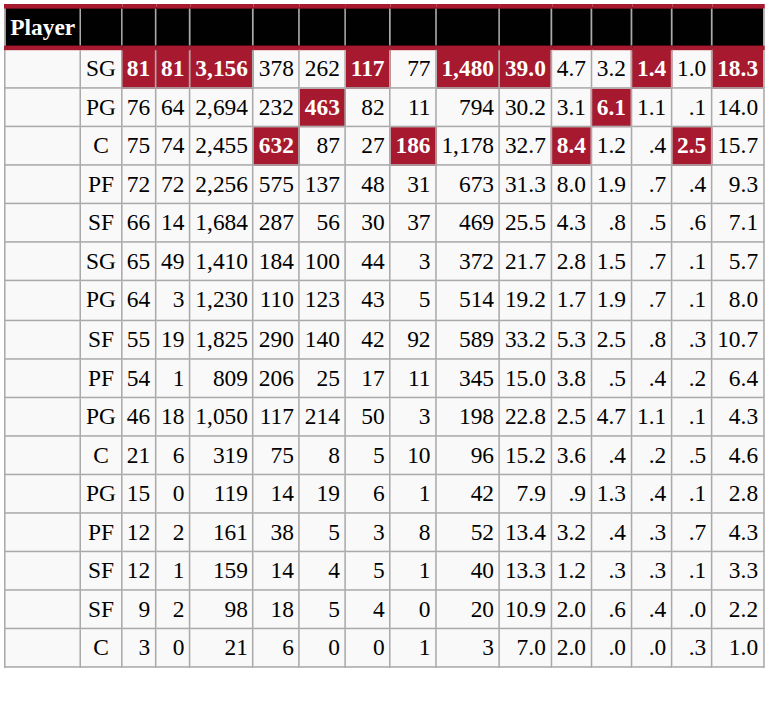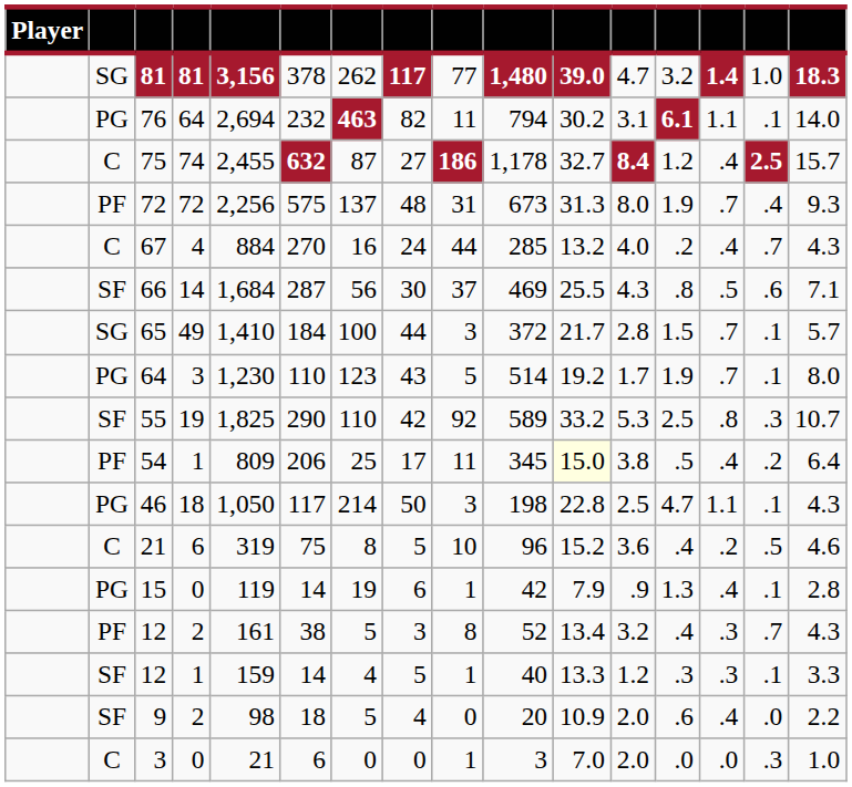 <table class="wikitable sortable" style="font-size: 95%; text-align:right;">
 <tr>
 <th style="background:#010101; color:#FFFFFF; border-top:#A6192E 3px solid; border-bottom:#A6192E 3px solid;">Player</th>
 <th style="background:#010101; color:#FFFFFF; border-top:#A6192E 3px solid; border-bottom:#A6192E 3px solid;"></th>
 <th style="background:#010101; color:#FFFFFF; border-top:#A6192E 3px solid; border-bottom:#A6192E 3px solid;"></th>
 <th style="background:#010101; color:#FFFFFF; border-top:#A6192E 3px solid; border-bottom:#A6192E 3px solid;"></th>
 <th style="background:#010101; color:#FFFFFF; border-top:#A6192E 3px solid; border-bottom:#A6192E 3px solid;"></th>
 <th style="background:#010101; color:#FFFFFF; border-top:#A6192E 3px solid; border-bottom:#A6192E 3px solid;"></th>
 <th style="background:#010101; color:#FFFFFF; border-top:#A6192E 3px solid; border-bottom:#A6192E 3px solid;"></th>
 <th style="background:#010101; color:#FFFFFF; border-top:#A6192E 3px solid; border-bottom:#A6192E 3px solid;"></th>
 <th style="background:#010101; color:#FFFFFF; border-top:#A6192E 3px solid; border-bottom:#A6192E 3px solid;"></th>
 <th style="background:#010101; color:#FFFFFF; border-top:#A6192E 3px solid; border-bottom:#A6192E 3px solid;"></th>
 <th style="background:#010101; color:#FFFFFF; border-top:#A6192E 3px solid; border-bottom:#A6192E 3px solid;"></th>
 <th style="background:#010101; color:#FFFFFF; border-top:#A6192E 3px solid; border-bottom:#A6192E 3px solid;"></th>
 <th style="background:#010101; color:#FFFFFF; border-top:#A6192E 3px solid; border-bottom:#A6192E 3px solid;"></th>
 <th style="background:#010101; color:#FFFFFF; border-top:#A6192E 3px solid; border-bottom:#A6192E 3px solid;"></th>
 <th style="background:#010101; color:#FFFFFF; border-top:#A6192E 3px solid; border-bottom:#A6192E 3px solid;"></th>
 <th style="background:#010101; color:#FFFFFF; border-top:#A6192E 3px solid; border-bottom:#A6192E 3px solid;"></th>
 </tr>
 <tr>
 <td style="text-align:left;"></td>
 <td style="text-align:center;">SG</td>
 <td style="background:#A6192E; color:#FFFFFF;"><strong>81</strong></td>
 <td style="background:#A6192E; color:#FFFFFF;"><strong>81</strong></td>
 <td style="background:#A6192E; color:#FFFFFF;"><strong>3,156</strong></td>
 <td>378</td>
 <td>262</td>
 <td style="background:#A6192E; color:#FFFFFF;"><strong>117</strong></td>
 <td>77</td>
 <td style="background:#A6192E; color:#FFFFFF;"><strong>1,480</strong></td>
 <td style="background:#A6192E; color:#FFFFFF;"><strong>39.0</strong></td>
 <td>4.7</td>
 <td>3.2</td>
 <td style="background:#A6192E; color:#FFFFFF;"><strong>1.4</strong></td>
 <td>1.0</td>
 <td style="background:#A6192E; color:#FFFFFF;"><strong>18.3</strong></td>
 </tr>
 <tr>
 <td style="text-align:left;"></td>
 <td style="text-align:center;">PG</td>
 <td>76</td>
 <td>64</td>
 <td>2,694</td>
 <td>232</td>
 <td style="background:#A6192E; color:#FFFFFF;"><strong>463</strong></td>
 <td>82</td>
 <td>11</td>
 <td>794</td>
 <td>30.2</td>
 <td>3.1</td>
 <td style="background:#A6192E; color:#FFFFFF;"><strong>6.1</strong></td>
 <td>1.1</td>
 <td>.1</td>
 <td>14.0</td>
 </tr>
 <tr>
 <td style="text-align:left;"></td>
 <td style="text-align:center;">C</td>
 <td>75</td>
 <td>74</td>
 <td>2,455</td>
 <td style="background:#A6192E; color:#FFFFFF;"><strong>632</strong></td>
 <td>87</td>
 <td>27</td>
 <td style="background:#A6192E; color:#FFFFFF;"><strong>186</strong></td>
 <td>1,178</td>
 <td>32.7</td>
 <td style="background:#A6192E; color:#FFFFFF;"><strong>8.4</strong></td>
 <td>1.2</td>
 <td>.4</td>
 <td style="background:#A6192E; color:#FFFFFF;"><strong>2.5</strong></td>
 <td>15.7</td>
 </tr>
 <tr>
 <td style="text-align:left;"></td>
 <td style="text-align:center;">PF</td>
 <td>72</td>
 <td>72</td>
 <td>2,256</td>
 <td>575</td>
 <td>137</td>
 <td>48</td>
 <td>31</td>
 <td>673</td>
 <td>31.3</td>
 <td>8.0</td>
 <td>1.9</td>
 <td>.7</td>
 <td>.4</td>
 <td>9.3</td>
 </tr>
 <tr>
 <td style="text-align:left;"></td>
+<td style="text-align:center;">C</td>
+<td>67</td>
+<td>4</td>
+<td>884</td>
+<td>270</td>
+<td>16</td>
+<td>24</td>
+<td>44</td>
+<td>285</td>
+<td>13.2</td>
+<td>4.0</td>
+<td>.2</td>
+<td>.4</td>
+<td>.7</td>
+<td>4.3</td>
+</tr>
+<tr>
+<td style="text-align:left;"></td>
 <td style="text-align:center;">SF</td>
 <td>66</td>
 <td>14</td>
 <td>1,684</td>
 <td>287</td>
 <td>56</td>
 <td>30</td>
 <td>37</td>
 <td>469</td>
 <td>25.5</td>
 <td>4.3</td>
 <td>.8</td>
 <td>.5</td>
 <td>.6</td>
 <td>7.1</td>
 </tr>
 <tr>
 <td style="text-align:left;"></td>
 <td style="text-align:center;">SG</td>
 <td>65</td>
 <td>49</td>
 <td>1,410</td>
 <td>184</td>
 <td>100</td>
 <td>44</td>
 <td>3</td>
 <td>372</td>
 <td>21.7</td>
 <td>2.8</td>
 <td>1.5</td>
 <td>.7</td>
 <td>.1</td>
 <td>5.7</td>
 </tr>
 <tr>
 <td style="text-align:left;"></td>
 <td style="text-align:center;">PG</td>
 <td>64</td>
 <td>3</td>
 <td>1,230</td>
 <td>110</td>
 <td>123</td>
 <td>43</td>
 <td>5</td>
 <td>514</td>
 <td>19.2</td>
 <td>1.7</td>
 <td>1.9</td>
 <td>.7</td>
 <td>.1</td>
 <td>8.0</td>
 </tr>
 <tr>
 <td style="text-align:left;"></td>
 <td style="text-align:center;">SF</td>
 <td>55</td>
 <td>19</td>
 <td>1,825</td>
 <td>290</td>
-<td>140</td>
+<td>110</td>
 <td>42</td>
 <td>92</td>
 <td>589</td>
 <td>33.2</td>
 <td>5.3</td>
 <td>2.5</td>
 <td>.8</td>
 <td>.3</td>
 <td>10.7</td>
 </tr>
 <tr>
 <td style="text-align:left;"></td>
 <td style="text-align:center;">PF</td>
 <td>54</td>
 <td>1</td>
 <td>809</td>
 <td>206</td>
 <td>25</td>
 <td>17</td>
 <td>11</td>
 <td>345</td>
-<td>15.0</td>
+<td style="background: lightyellow;">15.0</td>
 <td>3.8</td>
 <td>.5</td>
 <td>.4</td>
 <td>.2</td>
 <td>6.4</td>
 </tr>
 <tr>
 <td style="text-align:left;"></td>
 <td style="text-align:center;">PG</td>
 <td>46</td>
 <td>18</td>
 <td>1,050</td>
 <td>117</td>
 <td>214</td>
 <td>50</td>
 <td>3</td>
 <td>198</td>
 <td>22.8</td>
 <td>2.5</td>
 <td>4.7</td>
 <td>1.1</td>
 <td>.1</td>
 <td>4.3</td>
 </tr>
 <tr>
 <td style="text-align:left;"></td>
 <td style="text-align:center;">C</td>
 <td>21</td>
 <td>6</td>
 <td>319</td>
 <td>75</td>
 <td>8</td>
 <td>5</td>
 <td>10</td>
 <td>96</td>
 <td>15.2</td>
 <td>3.6</td>
 <td>.4</td>
 <td>.2</td>
 <td>.5</td>
 <td>4.6</td>
 </tr>
 <tr>
 <td style="text-align:left;"></td>
 <td style="text-align:center;">PG</td>
 <td>15</td>
 <td>0</td>
 <td>119</td>
 <td>14</td>
 <td>19</td>
 <td>6</td>
 <td>1</td>
 <td>42</td>
 <td>7.9</td>
 <td>.9</td>
 <td>1.3</td>
 <td>.4</td>
 <td>.1</td>
 <td>2.8</td>
 </tr>
 <tr>
 <td style="text-align:left;"></td>
 <td style="text-align:center;">PF</td>
 <td>12</td>
 <td>2</td>
 <td>161</td>
 <td>38</td>
 <td>5</td>
 <td>3</td>
 <td>8</td>
 <td>52</td>
 <td>13.4</td>
 <td>3.2</td>
 <td>.4</td>
 <td>.3</td>
 <td>.7</td>
 <td>4.3</td>
 </tr>
 <tr>
 <td style="text-align:left;"></td>
 <td style="text-align:center;">SF</td>
 <td>12</td>
 <td>1</td>
 <td>159</td>
 <td>14</td>
 <td>4</td>
 <td>5</td>
 <td>1</td>
 <td>40</td>
 <td>13.3</td>
 <td>1.2</td>
 <td>.3</td>
 <td>.3</td>
 <td>.1</td>
 <td>3.3</td>
 </tr>
 <tr>
 <td style="text-align:left;"></td>
 <td style="text-align:center;">SF</td>
 <td>9</td>
 <td>2</td>
 <td>98</td>
 <td>18</td>
 <td>5</td>
 <td>4</td>
 <td>0</td>
 <td>20</td>
 <td>10.9</td>
 <td>2.0</td>
 <td>.6</td>
 <td>.4</td>
 <td>.0</td>
 <td>2.2</td>
 </tr>
 <tr>
 <td style="text-align:left;"></td>
 <td style="text-align:center;">C</td>
 <td>3</td>
 <td>0</td>
 <td>21</td>
 <td>6</td>
 <td>0</td>
 <td>0</td>
 <td>1</td>
 <td>3</td>
 <td>7.0</td>
 <td>2.0</td>
 <td>.0</td>
 <td>.0</td>
 <td>.3</td>
 <td>1.0</td>
 </tr>
 </table>
